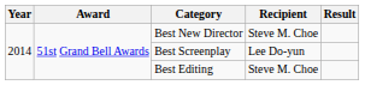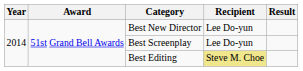 <table class="wikitable">
 <tr>
 <th>Year</th>
 <th>Award</th>
 <th>Category</th>
 <th>Recipient</th>
 <th>Result</th>
 </tr>
 <tr>
 <td rowspan=3>2014</td>
 <td rowspan=3><a href='#'>51st</a> <a href='#'>Grand Bell Awards</a></td>
 <td>Best New Director</td>
-<td>Steve M. Choe</td>
+<td>Lee Do-yun</td>
 <td></td>
 </tr>
 <tr>
 <td>Best Screenplay</td>
 <td>Lee Do-yun</td>
 <td></td>
 </tr>
 <tr>
 <td>Best Editing</td>
-<td>Steve M. Choe</td>
+<td style="background: khaki;">Steve M. Choe</td>
 <td></td>
 </tr>
 </table>
